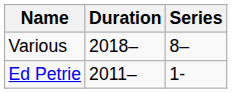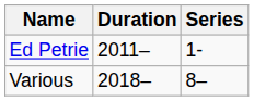 <table class="wikitable">
 <tr>
 <th>Name</th>
 <th>Duration</th>
 <th>Series</th>
 </tr>
 <tr>
+<td><a href='#'>Ed Petrie</a></td>
+<td>2011–</td>
+<td>1-</td>
+</tr>
+<tr>
 <td>Various</td>
 <td>2018–</td>
 <td>8–</td>
 </tr>
-<tr>
-<td><a href='#'>Ed Petrie</a></td>
-<td>2011–</td>
-<td>1-</td>
-</tr>
 </table>
